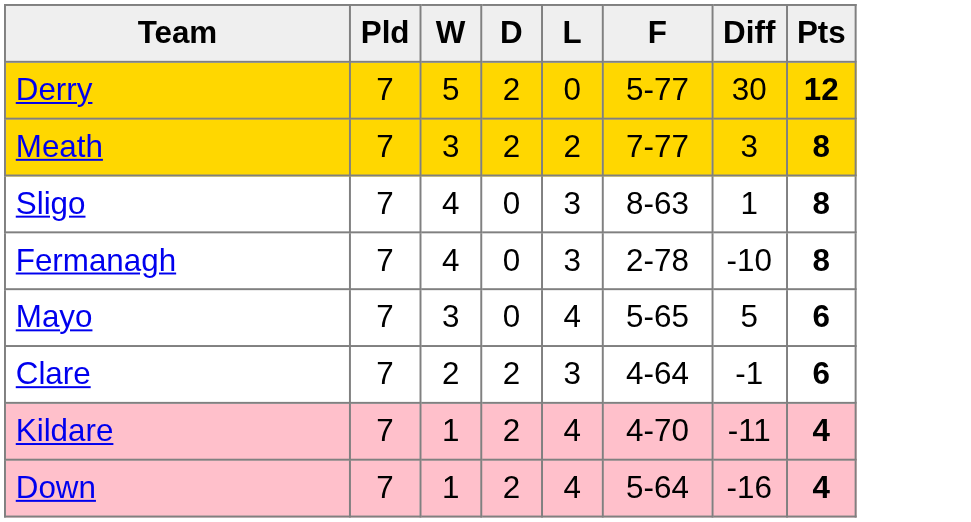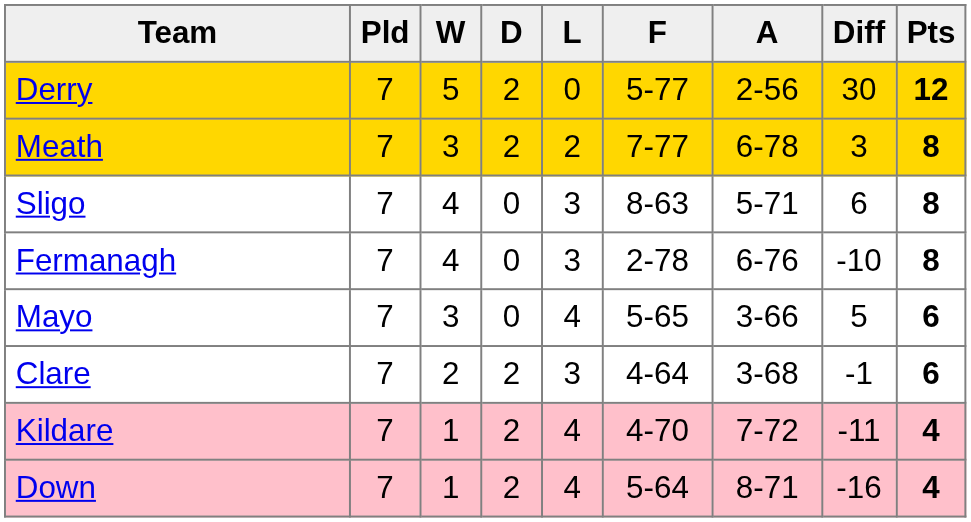 <table style=border-collapse:collapse border=1 cellspacing=0 cellpadding=5>
 <tr align=center bgcolor=#efefef>
 <th width=165>Team</th>
 <th width=20>Pld</th>
 <th width=20>W</th>
 <th width=20>D</th>
 <th width=20>L</th>
 <th width=45>F</th>
+<th width=45>A</th>
 <th width=20>Diff</th>
 <th width=20>Pts</th>
 </tr>
 <tr align=center style= "background:gold;">
 <td style="text-align:left"><a href='#'>Derry</a></td>
 <td>7</td>
 <td>5</td>
 <td>2</td>
 <td>0</td>
 <td>5-77</td>
+<td>2-56</td>
 <td>30</td>
 <td><strong>12</strong></td>
 </tr>
 <tr align=center style= "background:gold;">
 <td style="text-align:left"><a href='#'>Meath</a></td>
 <td>7</td>
 <td>3</td>
 <td>2</td>
 <td>2</td>
 <td>7-77</td>
+<td>6-78</td>
 <td>3</td>
 <td><strong>8</strong></td>
 </tr>
 <tr align=center style= "">
 <td style="text-align:left"><a href='#'>Sligo</a></td>
 <td>7</td>
 <td>4</td>
 <td>0</td>
 <td>3</td>
 <td>8-63</td>
-<td>1</td>
+<td>5-71</td>
+<td>6</td>
 <td><strong>8</strong></td>
 </tr>
 <tr align=center style= "">
 <td style="text-align:left"><a href='#'>Fermanagh</a></td>
 <td>7</td>
 <td>4</td>
 <td>0</td>
 <td>3</td>
 <td>2-78</td>
+<td>6-76</td>
 <td>-10</td>
 <td><strong>8</strong></td>
 </tr>
 <tr align=center style= "">
 <td style="text-align:left"><a href='#'>Mayo</a></td>
 <td>7</td>
 <td>3</td>
 <td>0</td>
 <td>4</td>
 <td>5-65</td>
+<td>3-66</td>
 <td>5</td>
 <td><strong>6</strong></td>
 </tr>
 <tr align=center style= "">
 <td style="text-align:left"><a href='#'>Clare</a></td>
 <td>7</td>
 <td>2</td>
 <td>2</td>
 <td>3</td>
 <td>4-64</td>
+<td>3-68</td>
 <td>-1</td>
 <td><strong>6</strong></td>
 </tr>
 <tr align=center style= "background:#FFC0CB">
 <td style="text-align:left"><a href='#'>Kildare</a></td>
 <td>7</td>
 <td>1</td>
 <td>2</td>
 <td>4</td>
 <td>4-70</td>
+<td>7-72</td>
 <td>-11</td>
 <td><strong>4</strong></td>
 </tr>
 <tr align=center style= "background:#FFC0CB">
 <td style="text-align:left"><a href='#'>Down</a></td>
 <td>7</td>
 <td>1</td>
 <td>2</td>
 <td>4</td>
 <td>5-64</td>
+<td>8-71</td>
 <td>-16</td>
 <td><strong>4</strong></td>
 </tr>
 </table>
